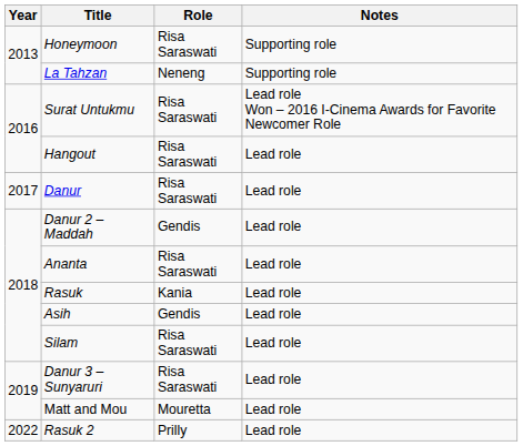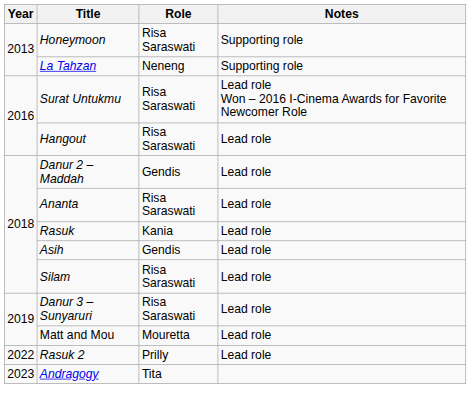 <table class="wikitable">
 <tr>
 <th>Year</th>
 <th>Title</th>
 <th>Role</th>
 <th>Notes</th>
 </tr>
 <tr>
 <td rowspan="2">2013</td>
 <td><em>Honeymoon</em></td>
 <td>Risa Saraswati</td>
 <td>Supporting role</td>
 </tr>
 <tr>
 <td><em><a href='#'>La Tahzan</a></em></td>
 <td>Neneng</td>
 <td>Supporting role</td>
 </tr>
 <tr>
 <td rowspan="2">2016</td>
 <td><em>Surat Untukmu</em></td>
 <td>Risa Saraswati</td>
 <td>Lead role<br>Won – 2016 I-Cinema Awards for Favorite Newcomer Role</td>
 </tr>
 <tr>
 <td><em>Hangout</em></td>
-<td>Risa Saraswati</td>
-<td>Lead role</td>
-</tr>
-<tr>
-<td rowspan="1">2017</td>
-<td><em><a href='#'>Danur</a></em></td>
 <td>Risa Saraswati</td>
 <td>Lead role</td>
 </tr>
 <tr>
 <td rowspan="5">2018</td>
 <td><em>Danur 2 – Maddah</em></td>
 <td>Gendis</td>
 <td>Lead role</td>
 </tr>
 <tr>
 <td><em>Ananta</em></td>
 <td>Risa Saraswati</td>
 <td>Lead role</td>
 </tr>
 <tr>
 <td><em>Rasuk</em></td>
 <td>Kania</td>
 <td>Lead role</td>
 </tr>
 <tr>
 <td><em>Asih</em></td>
 <td>Gendis</td>
 <td>Lead role</td>
 </tr>
 <tr>
 <td><em>Silam</em></td>
 <td>Risa Saraswati</td>
 <td>Lead role</td>
 </tr>
 <tr>
 <td rowspan="2">2019</td>
 <td><em>Danur 3 – Sunyaruri</em></td>
 <td>Risa Saraswati</td>
 <td>Lead role</td>
 </tr>
 <tr>
 <td>Matt and Mou</td>
 <td>Mouretta</td>
 <td>Lead role</td>
 </tr>
 <tr>
 <td>2022</td>
 <td><em>Rasuk 2</em></td>
 <td>Prilly</td>
 <td>Lead role</td>
 </tr>
+<tr>
+<td>2023</td>
+<td><em><a href='#'>Andragogy</a></em></td>
+<td>Tita</td>
+<td></td>
+</tr>
 </table>
